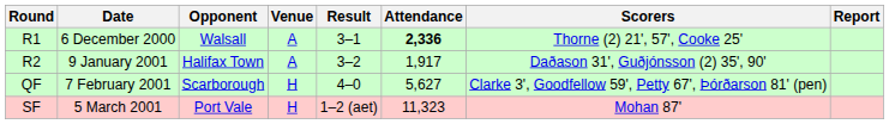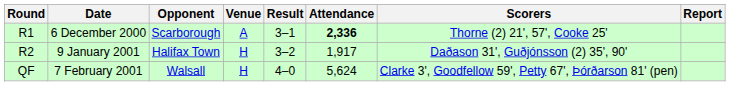 <table class="wikitable" style="font-size:100%; text-align:center">
 <tr>
 <th>Round</th>
 <th>Date</th>
 <th>Opponent</th>
 <th>Venue</th>
 <th>Result</th>
 <th>Attendance</th>
 <th>Scorers</th>
 <th>Report</th>
 </tr>
 <tr style="background-color: #CCFFCC;">
 <td>R1</td>
 <td>6 December 2000</td>
-<td><a href='#'>Walsall</a></td>
+<td><a href='#'>Scarborough</a></td>
 <td><a href='#'>A</a></td>
 <td>3–1</td>
 <td><strong>2,336</strong></td>
 <td><a href='#'>Thorne</a> (2) 21', 57', <a href='#'>Cooke</a> 25'</td>
 <td></td>
 </tr>
 <tr style="background-color: #CCFFCC;">
 <td>R2</td>
 <td>9 January 2001</td>
 <td><a href='#'>Halifax Town</a></td>
-<td><a href='#'>A</a></td>
+<td><a href='#'>H</a></td>
 <td>3–2</td>
 <td>1,917</td>
 <td><a href='#'>Daðason</a> 31', <a href='#'>Guðjónsson</a> (2) 35', 90'</td>
 <td></td>
 </tr>
 <tr style="background-color: #CCFFCC;">
 <td>QF</td>
 <td>7 February 2001</td>
-<td><a href='#'>Scarborough</a></td>
+<td><a href='#'>Walsall</a></td>
 <td><a href='#'>H</a></td>
 <td>4–0</td>
-<td>5,627</td>
+<td>5,624</td>
 <td><a href='#'>Clarke</a> 3', <a href='#'>Goodfellow</a> 59', <a href='#'>Petty</a> 67', <a href='#'>Þórðarson</a> 81' (pen)</td>
 <td></td>
 </tr>
-<tr style="background-color: #FFCCCC;">
-<td>SF</td>
-<td>5 March 2001</td>
-<td><a href='#'>Port Vale</a></td>
-<td><a href='#'>H</a></td>
-<td>1–2 (aet)</td>
-<td>11,323</td>
-<td><a href='#'>Mohan</a> 87'</td>
-<td></td>
-</tr>
 </table>
